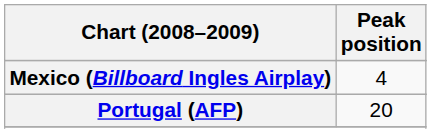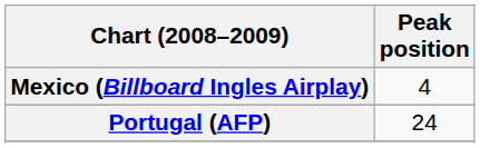 <table class="wikitable sortable plainrowheaders" style="text-align:center;">
 <tr>
 <th>Chart (2008–2009)</th>
 <th>Peak<br>position</th>
 </tr>
 <tr>
 </tr>
 <tr>
 </tr>
 <tr>
 </tr>
 <tr>
 </tr>
 <tr>
 </tr>
 <tr>
 </tr>
 <tr>
 </tr>
 <tr>
 </tr>
 <tr>
 </tr>
 <tr>
 </tr>
 <tr>
 <th scope="row">Mexico (<a href='#'><em>Billboard</em> Ingles Airplay</a>)</th>
 <td>4</td>
 </tr>
 <tr>
 </tr>
 <tr>
 <th scope="row"><a href='#'>Portugal</a> (<a href='#'>AFP</a>)</th>
-<td>20</td>
+<td>24</td>
 </tr>
 <tr>
 </tr>
 <tr>
 </tr>
 <tr>
 </tr>
 <tr>
 </tr>
 <tr>
 </tr>
 </table>
